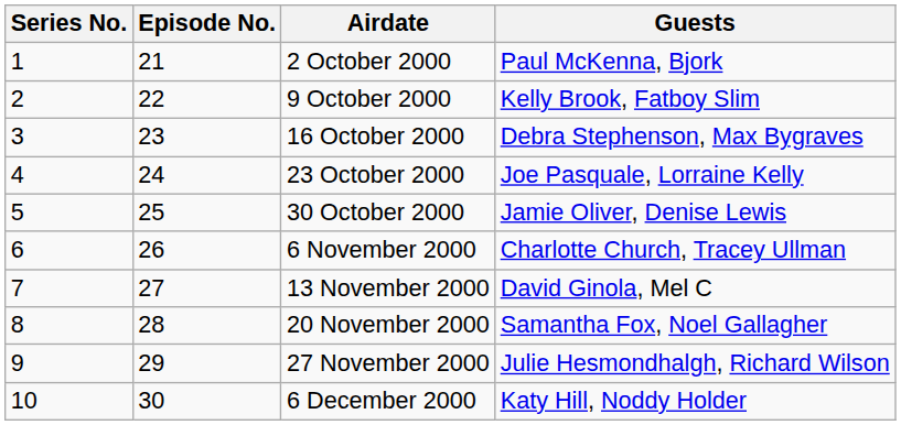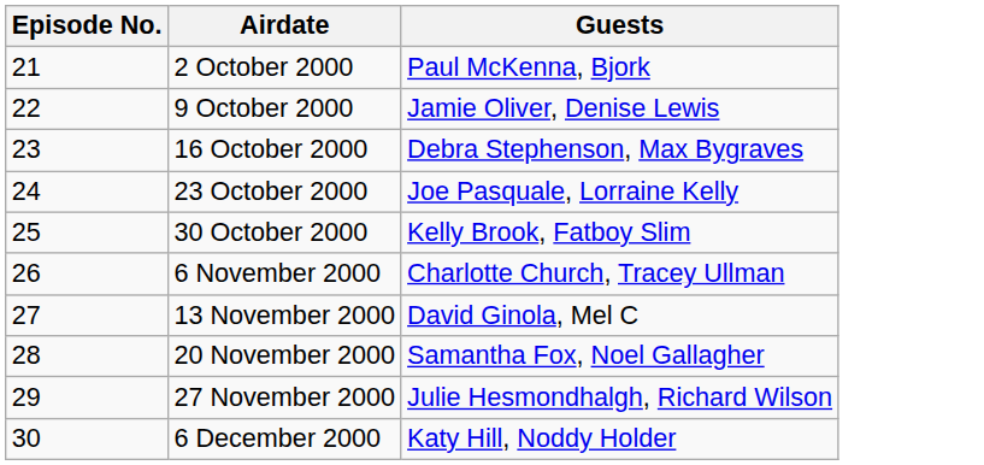 <table class="wikitable">
 <tr>
-<th>Series No.</th>
 <th>Episode No.</th>
 <th>Airdate</th>
 <th>Guests</th>
 </tr>
 <tr>
-<td>1</td>
 <td>21</td>
 <td>2 October 2000</td>
 <td><a href='#'>Paul McKenna</a>, <a href='#'>Bjork</a></td>
 </tr>
 <tr>
-<td>2</td>
 <td>22</td>
 <td>9 October 2000</td>
-<td><a href='#'>Kelly Brook</a>, <a href='#'>Fatboy Slim</a></td>
+<td><a href='#'>Jamie Oliver</a>, <a href='#'>Denise Lewis</a></td>
 </tr>
 <tr>
-<td>3</td>
 <td>23</td>
 <td>16 October 2000</td>
 <td><a href='#'>Debra Stephenson</a>, <a href='#'>Max Bygraves</a></td>
 </tr>
 <tr>
-<td>4</td>
 <td>24</td>
 <td>23 October 2000</td>
 <td><a href='#'>Joe Pasquale</a>, <a href='#'>Lorraine Kelly</a></td>
 </tr>
 <tr>
-<td>5</td>
 <td>25</td>
 <td>30 October 2000</td>
-<td><a href='#'>Jamie Oliver</a>, <a href='#'>Denise Lewis</a></td>
+<td><a href='#'>Kelly Brook</a>, <a href='#'>Fatboy Slim</a></td>
 </tr>
 <tr>
-<td>6</td>
 <td>26</td>
 <td>6 November 2000</td>
 <td><a href='#'>Charlotte Church</a>, <a href='#'>Tracey Ullman</a></td>
 </tr>
 <tr>
-<td>7</td>
 <td>27</td>
 <td>13 November 2000</td>
 <td><a href='#'>David Ginola</a>, Mel C</td>
 </tr>
 <tr>
-<td>8</td>
 <td>28</td>
 <td>20 November 2000</td>
 <td><a href='#'>Samantha Fox</a>, <a href='#'>Noel Gallagher</a></td>
 </tr>
 <tr>
-<td>9</td>
 <td>29</td>
 <td>27 November 2000</td>
 <td><a href='#'>Julie Hesmondhalgh</a>, <a href='#'>Richard Wilson</a></td>
 </tr>
 <tr>
-<td>10</td>
 <td>30</td>
 <td>6 December 2000</td>
 <td><a href='#'>Katy Hill</a>, <a href='#'>Noddy Holder</a></td>
 </tr>
 </table>
